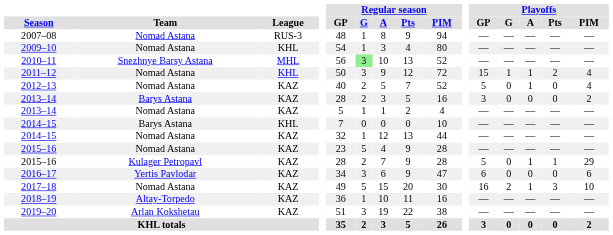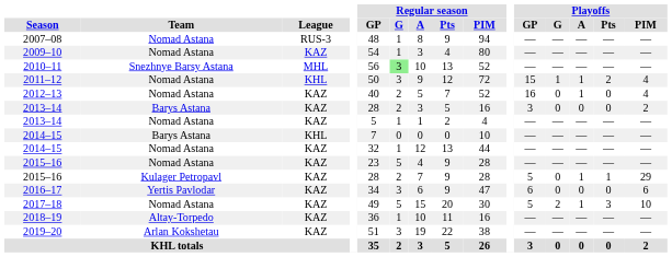 <table border="0" cellpadding="1" cellspacing="0" style="text-align:center; width:60em">
 <tr bgcolor="#e0e0e0">
 <th colspan="3" bgcolor="#ffffff"> </th>
 <th rowspan="99" bgcolor="#ffffff"> </th>
 <th colspan="5"><a href='#'>Regular season</a></th>
 <th rowspan="99" bgcolor="#ffffff"> </th>
 <th colspan="5"><a href='#'>Playoffs</a></th>
 </tr>
 <tr bgcolor="#e0e0e0">
 <th><a href='#'>Season</a></th>
 <th>Team</th>
 <th>League</th>
 <th>GP</th>
 <th><a href='#'>G</a></th>
 <th><a href='#'>A</a></th>
 <th><a href='#'>Pts</a></th>
 <th><a href='#'>PIM</a></th>
 <th>GP</th>
 <th>G</th>
 <th>A</th>
 <th>Pts</th>
 <th>PIM</th>
 </tr>
 <tr>
 <td>2007–08</td>
 <td><a href='#'>Nomad Astana</a></td>
 <td>RUS-3</td>
 <td>48</td>
 <td>1</td>
 <td>8</td>
 <td>9</td>
 <td>94</td>
 <td>—</td>
 <td>—</td>
 <td>—</td>
 <td>—</td>
 <td>—</td>
 </tr>
 <tr bgcolor="#f0f0f0">
 <td><a href='#'>2009–10</a></td>
 <td>Nomad Astana</td>
-<td>KHL</td>
+<td><a href='#'>KAZ</a></td>
 <td>54</td>
 <td>1</td>
 <td>3</td>
 <td>4</td>
 <td>80</td>
 <td>—</td>
 <td>—</td>
 <td>—</td>
 <td>—</td>
 <td>—</td>
 </tr>
 <tr>
 <td><a href='#'>2010–11</a></td>
 <td><a href='#'>Snezhnye Barsy Astana</a></td>
 <td><a href='#'>MHL</a></td>
 <td>56</td>
 <td style="background: lightgreen;">3</td>
 <td>10</td>
 <td>13</td>
 <td>52</td>
 <td>—</td>
 <td>—</td>
 <td>—</td>
 <td>—</td>
 <td>—</td>
 </tr>
 <tr bgcolor="#f0f0f0">
 <td><a href='#'>2011–12</a></td>
 <td>Nomad Astana</td>
 <td><a href='#'>KHL</a></td>
 <td>50</td>
 <td>3</td>
 <td>9</td>
 <td>12</td>
 <td>72</td>
 <td>15</td>
 <td>1</td>
 <td>1</td>
 <td>2</td>
 <td>4</td>
 </tr>
 <tr>
 <td><a href='#'>2012–13</a></td>
 <td>Nomad Astana</td>
 <td>KAZ</td>
 <td>40</td>
 <td>2</td>
 <td>5</td>
 <td>7</td>
 <td>52</td>
-<td>5</td>
+<td>16</td>
 <td>0</td>
 <td>1</td>
 <td>0</td>
 <td>4</td>
 </tr>
 <tr bgcolor="#f0f0f0">
 <td><a href='#'>2013–14</a></td>
 <td><a href='#'>Barys Astana</a></td>
 <td>KAZ</td>
 <td>28</td>
 <td>2</td>
 <td>3</td>
 <td>5</td>
 <td>16</td>
 <td>3</td>
 <td>0</td>
 <td>0</td>
 <td>0</td>
 <td>2</td>
 </tr>
 <tr>
 <td><a href='#'>2013–14</a></td>
 <td>Nomad Astana</td>
 <td>KAZ</td>
 <td>5</td>
 <td>1</td>
 <td>1</td>
 <td>2</td>
 <td>4</td>
 <td>—</td>
 <td>—</td>
 <td>—</td>
 <td>—</td>
 <td>—</td>
 </tr>
 <tr bgcolor="#f0f0f0">
 <td><a href='#'>2014–15</a></td>
 <td>Barys Astana</td>
 <td>KHL</td>
 <td>7</td>
 <td>0</td>
 <td>0</td>
 <td>0</td>
 <td>10</td>
 <td>—</td>
 <td>—</td>
 <td>—</td>
 <td>—</td>
 <td>—</td>
 </tr>
 <tr>
 <td><a href='#'>2014–15</a></td>
 <td>Nomad Astana</td>
 <td>KAZ</td>
 <td>32</td>
 <td>1</td>
 <td>12</td>
 <td>13</td>
 <td>44</td>
 <td>—</td>
 <td>—</td>
 <td>—</td>
 <td>—</td>
 <td>—</td>
 </tr>
 <tr bgcolor="#f0f0f0">
 <td><a href='#'>2015–16</a></td>
 <td>Nomad Astana</td>
 <td>KAZ</td>
 <td>23</td>
 <td>5</td>
 <td>4</td>
 <td>9</td>
 <td>28</td>
 <td>—</td>
 <td>—</td>
 <td>—</td>
 <td>—</td>
 <td>—</td>
 </tr>
 <tr>
 <td>2015–16</td>
 <td><a href='#'>Kulager Petropavl</a></td>
 <td>KAZ</td>
 <td>28</td>
 <td>2</td>
 <td>7</td>
 <td>9</td>
 <td>28</td>
 <td>5</td>
 <td>0</td>
 <td>1</td>
 <td>1</td>
 <td>29</td>
 </tr>
 <tr bgcolor="#f0f0f0">
 <td><a href='#'>2016–17</a></td>
 <td><a href='#'>Yertis Pavlodar</a></td>
 <td>KAZ</td>
 <td>34</td>
 <td>3</td>
 <td>6</td>
 <td>9</td>
 <td>47</td>
 <td>6</td>
 <td>0</td>
 <td>0</td>
 <td>0</td>
 <td>6</td>
 </tr>
 <tr>
 <td><a href='#'>2017–18</a></td>
 <td>Nomad Astana</td>
 <td>KAZ</td>
 <td>49</td>
 <td>5</td>
 <td>15</td>
 <td>20</td>
 <td>30</td>
-<td>16</td>
+<td>5</td>
 <td>2</td>
 <td>1</td>
 <td>3</td>
 <td>10</td>
 </tr>
 <tr bgcolor="#f0f0f0">
 <td><a href='#'>2018–19</a></td>
 <td><a href='#'>Altay-Torpedo</a></td>
 <td>KAZ</td>
 <td>36</td>
 <td>1</td>
 <td>10</td>
 <td>11</td>
 <td>16</td>
 <td>—</td>
 <td>—</td>
 <td>—</td>
 <td>—</td>
 <td>—</td>
 </tr>
 <tr>
 <td><a href='#'>2019–20</a></td>
 <td><a href='#'>Arlan Kokshetau</a></td>
 <td>KAZ</td>
 <td>51</td>
 <td>3</td>
 <td>19</td>
 <td>22</td>
 <td>38</td>
 <td>—</td>
 <td>—</td>
 <td>—</td>
 <td>—</td>
 <td>—</td>
 </tr>
 <tr style="background:#e0e0e0;">
 <th colspan="3">KHL totals</th>
 <th>35</th>
 <th>2</th>
 <th>3</th>
 <th>5</th>
 <th>26</th>
 <th>3</th>
 <th>0</th>
 <th>0</th>
 <th>0</th>
 <th>2</th>
 </tr>
 </table>
